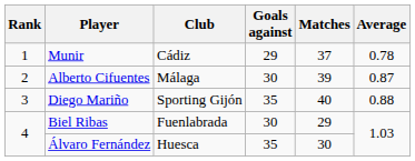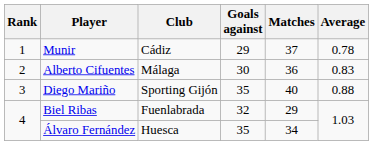 <table class="wikitable" style="text-align:center">
 <tr>
 <th>Rank</th>
 <th>Player</th>
 <th>Club</th>
 <th>Goals <br> against</th>
 <th>Matches</th>
 <th>Average</th>
 </tr>
 <tr>
 <td>1</td>
 <td align="left"> <a href='#'>Munir</a></td>
 <td align="left">Cádiz</td>
 <td>29</td>
 <td>37</td>
 <td>0.78</td>
 </tr>
 <tr>
 <td>2</td>
 <td align="left"> <a href='#'>Alberto Cifuentes</a></td>
 <td align="left">Málaga</td>
 <td>30</td>
-<td>39</td>
-<td>0.87</td>
+<td>36</td>
+<td>0.83</td>
 </tr>
 <tr>
 <td>3</td>
 <td align="left"> <a href='#'>Diego Mariño</a></td>
 <td align="left">Sporting Gijón</td>
 <td>35</td>
 <td>40</td>
 <td>0.88</td>
 </tr>
 <tr>
 <td rowspan=2>4</td>
 <td align="left"> <a href='#'>Biel Ribas</a></td>
 <td align="left">Fuenlabrada</td>
-<td>30</td>
+<td>32</td>
 <td>29</td>
 <td rowspan=2>1.03</td>
 </tr>
 <tr>
 <td align="left"> <a href='#'>Álvaro Fernández</a></td>
 <td align="left">Huesca</td>
 <td>35</td>
-<td>30</td>
+<td>34</td>
 </tr>
 </table>
